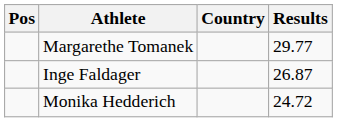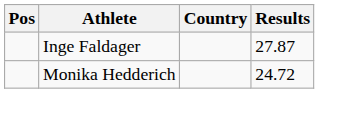 <table class="wikitable">
 <tr>
 <th>Pos</th>
 <th>Athlete</th>
 <th>Country</th>
 <th>Results</th>
 </tr>
 <tr>
 <td align="center"></td>
-<td>Margarethe Tomanek</td>
-<td></td>
-<td>29.77</td>
-</tr>
-<tr>
-<td align="center"></td>
 <td>Inge Faldager</td>
 <td></td>
-<td>26.87</td>
+<td>27.87</td>
 </tr>
 <tr>
 <td align="center"></td>
 <td>Monika Hedderich</td>
 <td></td>
 <td>24.72</td>
 </tr>
 </table>
